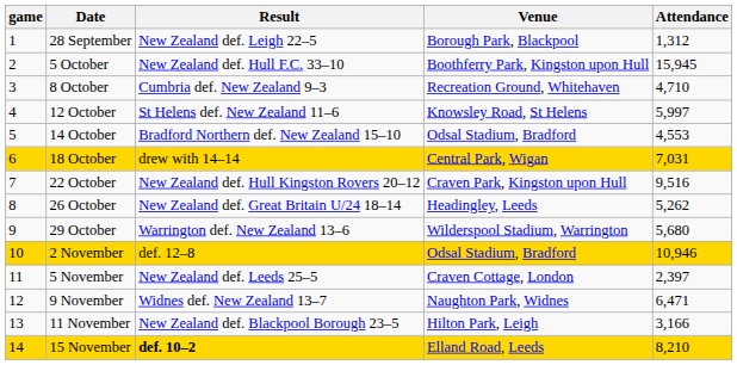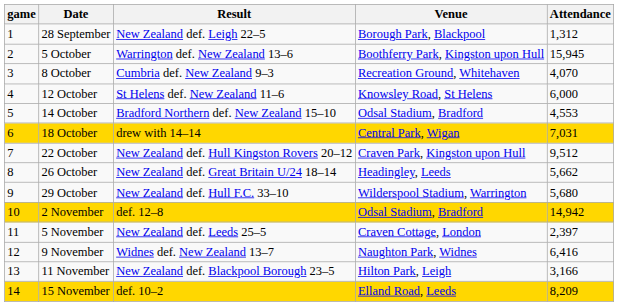 <table class="wikitable">
 <tr>
 <th>game</th>
 <th>Date</th>
 <th>Result</th>
 <th>Venue</th>
 <th>Attendance</th>
 </tr>
 <tr>
 <td>1</td>
 <td>28 September</td>
 <td> <a href='#'>New Zealand</a> def.  <a href='#'>Leigh</a> 22–5</td>
 <td><a href='#'>Borough Park</a>, <a href='#'>Blackpool</a></td>
 <td>1,312</td>
 </tr>
 <tr>
 <td>2</td>
 <td>5 October</td>
-<td> <a href='#'>New Zealand</a> def.  <a href='#'>Hull F.C.</a> 33–10</td>
+<td> <a href='#'>Warrington</a> def.  <a href='#'>New Zealand</a> 13–6</td>
 <td><a href='#'>Boothferry Park</a>, <a href='#'>Kingston upon Hull</a></td>
 <td>15,945</td>
 </tr>
 <tr>
 <td>3</td>
 <td>8 October</td>
 <td> <a href='#'>Cumbria</a> def.  <a href='#'>New Zealand</a> 9–3</td>
 <td><a href='#'>Recreation Ground</a>, <a href='#'>Whitehaven</a></td>
-<td>4,710</td>
+<td>4,070</td>
 </tr>
 <tr>
 <td>4</td>
 <td>12 October</td>
 <td> <a href='#'>St Helens</a> def.  <a href='#'>New Zealand</a> 11–6</td>
 <td><a href='#'>Knowsley Road</a>, <a href='#'>St Helens</a></td>
-<td>5,997</td>
+<td>6,000</td>
 </tr>
 <tr>
 <td>5</td>
 <td>14 October</td>
 <td> <a href='#'>Bradford Northern</a> def.  <a href='#'>New Zealand</a> 15–10</td>
 <td><a href='#'>Odsal Stadium</a>, <a href='#'>Bradford</a></td>
 <td>4,553</td>
 </tr>
 <tr bgcolor=Gold>
 <td>6</td>
 <td>18 October</td>
 <td> drew with  14–14</td>
 <td><a href='#'>Central Park</a>, <a href='#'>Wigan</a></td>
 <td>7,031</td>
 </tr>
 <tr>
 <td>7</td>
 <td>22 October</td>
 <td> <a href='#'>New Zealand</a> def.  <a href='#'>Hull Kingston Rovers</a> 20–12</td>
 <td><a href='#'>Craven Park</a>, <a href='#'>Kingston upon Hull</a></td>
-<td>9,516</td>
+<td>9,512</td>
 </tr>
 <tr>
 <td>8</td>
 <td>26 October</td>
 <td> <a href='#'>New Zealand</a> def.  <a href='#'>Great Britain U/24</a> 18–14</td>
 <td><a href='#'>Headingley</a>, <a href='#'>Leeds</a></td>
-<td>5,262</td>
+<td>5,662</td>
 </tr>
 <tr>
 <td>9</td>
 <td>29 October</td>
-<td> <a href='#'>Warrington</a> def.  <a href='#'>New Zealand</a> 13–6</td>
+<td> <a href='#'>New Zealand</a> def.  <a href='#'>Hull F.C.</a> 33–10</td>
 <td><a href='#'>Wilderspool Stadium</a>, <a href='#'>Warrington</a></td>
 <td>5,680</td>
 </tr>
 <tr bgcolor=Gold>
 <td>10</td>
 <td>2 November</td>
 <td> def.  12–8</td>
 <td><a href='#'>Odsal Stadium</a>, <a href='#'>Bradford</a></td>
-<td>10,946</td>
+<td>14,942</td>
 </tr>
 <tr>
 <td>11</td>
 <td>5 November</td>
 <td> <a href='#'>New Zealand</a> def.  <a href='#'>Leeds</a> 25–5</td>
 <td><a href='#'>Craven Cottage</a>, <a href='#'>London</a></td>
 <td>2,397</td>
 </tr>
 <tr>
 <td>12</td>
 <td>9 November</td>
 <td> <a href='#'>Widnes</a> def.  <a href='#'>New Zealand</a> 13–7</td>
 <td><a href='#'>Naughton Park</a>, <a href='#'>Widnes</a></td>
-<td>6,471</td>
+<td>6,416</td>
 </tr>
 <tr>
 <td>13</td>
 <td>11 November</td>
 <td> <a href='#'>New Zealand</a> def.  <a href='#'>Blackpool Borough</a> 23–5</td>
 <td><a href='#'>Hilton Park</a>, <a href='#'>Leigh</a></td>
 <td>3,166</td>
 </tr>
 <tr bgcolor=Gold>
 <td>14</td>
 <td>15 November</td>
-<td><strong> def.  10–2</strong></td>
+<td> def.  10–2</td>
 <td><a href='#'>Elland Road</a>, <a href='#'>Leeds</a></td>
-<td>8,210</td>
+<td>8,209</td>
 </tr>
 </table>
